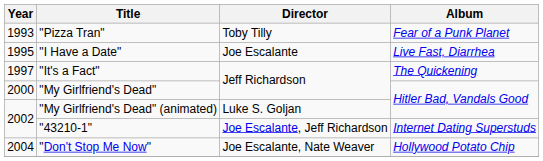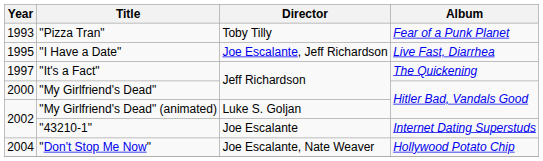 <table class="wikitable">
 <tr>
 <th>Year</th>
 <th>Title</th>
 <th>Director</th>
 <th>Album</th>
 </tr>
 <tr>
 <td>1993</td>
 <td>"Pizza Tran"</td>
 <td>Toby Tilly</td>
 <td><em><a href='#'>Fear of a Punk Planet</a></em></td>
 </tr>
 <tr>
 <td>1995</td>
 <td>"I Have a Date"</td>
-<td>Joe Escalante</td>
+<td><a href='#'>Joe Escalante</a>, Jeff Richardson</td>
 <td><em><a href='#'>Live Fast, Diarrhea</a></em></td>
 </tr>
 <tr>
 <td>1997</td>
 <td>"It's a Fact"</td>
 <td rowspan="2">Jeff Richardson</td>
 <td><em><a href='#'>The Quickening</a></em></td>
 </tr>
 <tr>
 <td>2000</td>
 <td>"My Girlfriend's Dead"</td>
 <td rowspan="2"><em><a href='#'>Hitler Bad, Vandals Good</a></em></td>
 </tr>
 <tr>
 <td rowspan="2">2002</td>
 <td>"My Girlfriend's Dead" (animated)</td>
 <td>Luke S. Goljan</td>
 </tr>
 <tr>
 <td>"43210-1"</td>
-<td><a href='#'>Joe Escalante</a>, Jeff Richardson</td>
+<td>Joe Escalante</td>
 <td><em><a href='#'>Internet Dating Superstuds</a></em></td>
 </tr>
 <tr>
 <td>2004</td>
 <td>"<a href='#'>Don't Stop Me Now</a>"</td>
 <td>Joe Escalante, Nate Weaver</td>
 <td><em><a href='#'>Hollywood Potato Chip</a></em></td>
 </tr>
 <tr>
 </tr>
 </table>
